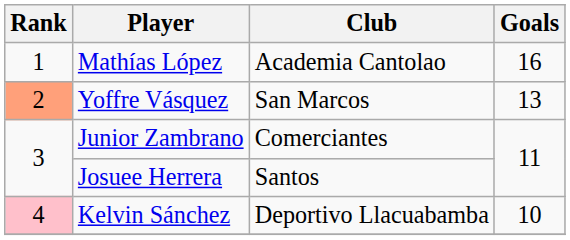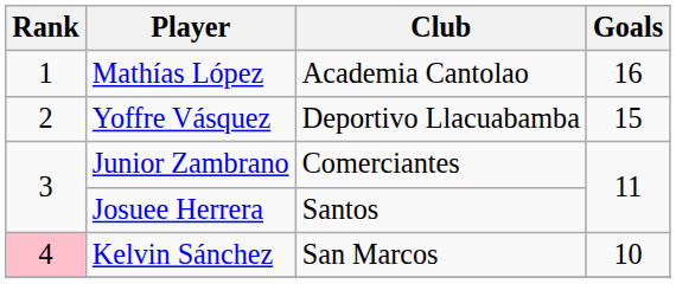 <table class="wikitable" border="1">
 <tr>
 <th>Rank</th>
 <th>Player</th>
 <th>Club</th>
 <th>Goals</th>
 </tr>
 <tr>
 <td align="center">1</td>
 <td> <a href='#'>Mathías López</a></td>
 <td>Academia Cantolao</td>
 <td align="center">16</td>
 </tr>
 <tr>
-<td align="center" style="background: lightsalmon;">2</td>
+<td align="center">2</td>
 <td> <a href='#'>Yoffre Vásquez</a></td>
-<td>San Marcos</td>
-<td align="center">13</td>
+<td>Deportivo Llacuabamba</td>
+<td align="center">15</td>
 </tr>
 <tr>
 <td rowspan="2"  align="center">3</td>
 <td> <a href='#'>Junior Zambrano</a></td>
 <td>Comerciantes</td>
 <td rowspan="2"  align="center">11</td>
 </tr>
 <tr>
 <td> <a href='#'>Josuee Herrera</a></td>
 <td>Santos</td>
 </tr>
 <tr>
 <td align="center" style="background: pink;">4</td>
 <td> <a href='#'>Kelvin Sánchez</a></td>
-<td>Deportivo Llacuabamba</td>
+<td>San Marcos</td>
 <td align="center">10</td>
 </tr>
 <tr>
 </tr>
 </table>
